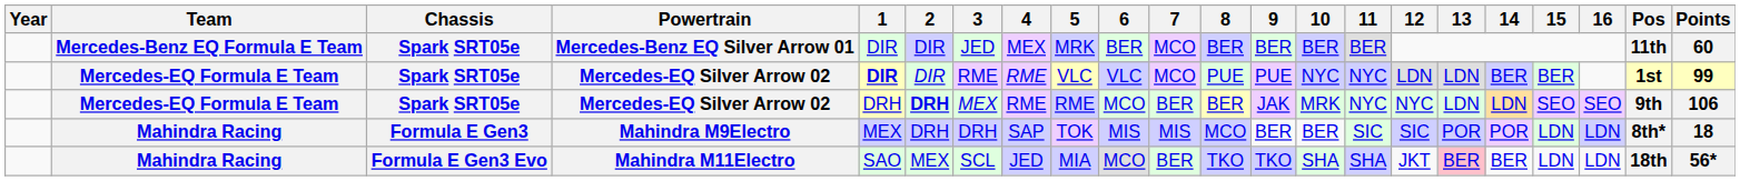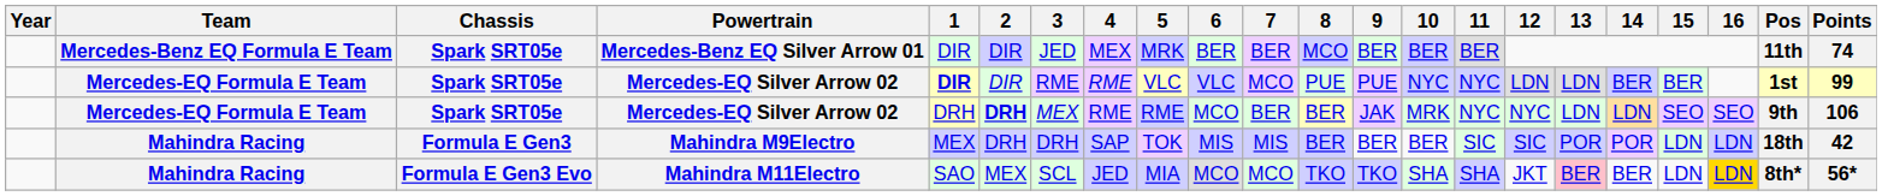 <table class="wikitable" style="text-align:center; font-size:85%">
 <tr>
 <th>Year</th>
 <th>Team</th>
 <th>Chassis</th>
 <th>Powertrain</th>
 <th>1</th>
 <th>2</th>
 <th>3</th>
 <th>4</th>
 <th>5</th>
 <th>6</th>
 <th>7</th>
 <th>8</th>
 <th>9</th>
 <th>10</th>
 <th>11</th>
 <th>12</th>
 <th>13</th>
 <th>14</th>
 <th>15</th>
 <th>16</th>
 <th>Pos</th>
 <th>Points</th>
 </tr>
 <tr>
 <td nowrap></td>
 <th nowrap><a href='#'>Mercedes-Benz EQ Formula E Team</a></th>
 <th nowrap><a href='#'>Spark</a> <a href='#'>SRT05e</a></th>
 <th nowrap><a href='#'>Mercedes-Benz EQ</a> Silver Arrow 01</th>
 <td style="background:#DFFFDF"><a href='#'>DIR</a><br></td>
 <td style="background:#CFCFFF"><a href='#'>DIR</a><br></td>
 <td style="background:#dfffdf;"><a href='#'>JED</a><br></td>
 <td style="background:#EFCFFF"><a href='#'>MEX</a><br></td>
 <td style="background:#CFCFFF"><a href='#'>MRK</a><br></td>
 <td style="background:#DFFFDF"><a href='#'>BER</a><br></td>
-<td style="background:#EFCFFF"><a href='#'>MCO</a><br></td>
-<td style="background:#CFCFFF"><a href='#'>BER</a><br></td>
+<td style="background:#EFCFFF"><a href='#'>BER</a><br></td>
+<td style="background:#cfcfff;"><a href='#'>MCO</a><br></td>
 <td style="background:#DFFFDF"><a href='#'>BER</a><br></td>
 <td style="background:#CFCFFF"><a href='#'>BER</a><br></td>
 <td style="background:#DFDFDF"><a href='#'>BER</a><br></td>
 <td colspan=5></td>
 <th>11th</th>
-<th>60</th>
+<th>74</th>
 </tr>
 <tr>
 <td nowrap></td>
 <th nowrap><a href='#'>Mercedes-EQ Formula E Team</a></th>
 <th nowrap><a href='#'>Spark</a> <a href='#'>SRT05e</a></th>
 <th nowrap><a href='#'>Mercedes-EQ</a> Silver Arrow 02</th>
 <td style="background:#FFFFBF"><strong><a href='#'>DIR</a></strong><br></td>
 <td style="background:#DFFFDF"><em><a href='#'>DIR</a></em><br></td>
 <td style="background:#EFCFFF"><a href='#'>RME</a><br></td>
 <td style="background:#EFCFFF"><em><a href='#'>RME</a></em><br></td>
 <td style="background:#FFFFBF"><a href='#'>VLC</a><br></td>
 <td style="background:#CFCFFF"><a href='#'>VLC</a><br></td>
 <td style="background:#EFCFFF"><a href='#'>MCO</a><br></td>
 <td style="background:#DFFFDF"><a href='#'>PUE</a><br></td>
 <td style="background:#EFCFFF"><a href='#'>PUE</a><br></td>
 <td style="background:#CFCFFF"><a href='#'>NYC</a><br></td>
 <td style="background:#CFCFFF"><a href='#'>NYC</a><br></td>
 <td style="background:#DFDFDF"><a href='#'>LDN</a><br></td>
 <td style="background:#DFDFDF"><a href='#'>LDN</a><br></td>
 <td style="background:#CFCFFF"><a href='#'>BER</a><br></td>
 <td style="background:#DFFFDF"><a href='#'>BER</a><br></td>
 <td></td>
 <th style="background:#FFFFBF">1st</th>
 <th style="background:#FFFFBF">99</th>
 </tr>
 <tr>
 <td nowrap></td>
 <th nowrap><a href='#'>Mercedes-EQ Formula E Team</a></th>
 <th nowrap><a href='#'>Spark</a> <a href='#'>SRT05e</a></th>
 <th nowrap><a href='#'>Mercedes-EQ</a> Silver Arrow 02</th>
 <td style="background:#FFFFBF"><a href='#'>DRH</a><br></td>
 <td style="background:#DFFFDF"><strong><a href='#'>DRH</a></strong><br></td>
 <td style="background:#DFFFDF"><em><a href='#'>MEX</a></em><br></td>
 <td style="background:#EFCFFF"><a href='#'>RME</a><br></td>
 <td style="background:#CFCFFF"><a href='#'>RME</a><br></td>
 <td style="background:#DFFFDF"><a href='#'>MCO</a><br></td>
 <td style="background:#DFFFDF"><a href='#'>BER</a><br></td>
 <td style="background:#FFFFBF"><a href='#'>BER</a><br></td>
 <td style="background:#EFCFFF"><a href='#'>JAK</a><br></td>
 <td style="background:#DFFFDF"><a href='#'>MRK</a><br></td>
 <td style="background:#DFFFDF"><a href='#'>NYC</a><br></td>
 <td style="background:#DFFFDF"><a href='#'>NYC</a><br></td>
 <td style="background:#DFFFDF"><a href='#'>LDN</a><br></td>
 <td style="background:#FFDF9F"><a href='#'>LDN</a><br></td>
 <td style="background:#EFCFFF"><a href='#'>SEO</a><br></td>
 <td style="background:#EFCFFF"><a href='#'>SEO</a><br></td>
 <th>9th</th>
 <th>106</th>
 </tr>
 <tr>
 <td nowrap></td>
 <th nowrap><a href='#'>Mahindra Racing</a></th>
 <th nowrap><a href='#'>Formula E Gen3</a></th>
 <th nowrap><a href='#'>Mahindra M9Electro</a></th>
 <td style="background:#cfcfff;"><a href='#'>MEX</a><br></td>
 <td style="background:#cfcfff;"><a href='#'>DRH</a><br></td>
 <td style="background:#cfcfff;"><a href='#'>DRH</a><br></td>
 <td style="background:#cfcfff;"><a href='#'>SAP</a><br></td>
 <td style="background:#efcfff;"><a href='#'>TOK</a><br></td>
 <td style="background:#cfcfff;"><a href='#'>MIS</a><br></td>
 <td style="background:#cfcfff;"><a href='#'>MIS</a><br></td>
-<td style="background:#cfcfff;"><a href='#'>MCO</a><br></td>
+<td style="background:#CFCFFF"><a href='#'>BER</a><br></td>
 <td><a href='#'>BER</a></td>
 <td><a href='#'>BER</a></td>
 <td style="background:#dfffdf;"><a href='#'>SIC</a><br></td>
 <td style="background:#cfcfff;"><a href='#'>SIC</a><br></td>
 <td style="background:#cfcfff;"><a href='#'>POR</a><br></td>
 <td style="background:#efcfff;"><a href='#'>POR</a><br></td>
 <td style="background:#dfffdf;"><a href='#'>LDN</a><br></td>
 <td style="background:#cfcfff;"><a href='#'>LDN</a><br></td>
-<th>8th*</th>
-<th>18</th>
+<th>18th</th>
+<th>42</th>
 </tr>
 <tr>
 <td nowrap></td>
 <th nowrap><a href='#'>Mahindra Racing</a></th>
 <th nowrap><a href='#'>Formula E Gen3 Evo</a></th>
 <th nowrap><a href='#'>Mahindra M11Electro</a></th>
 <td style="background:#DFFFDF;"><a href='#'>SAO</a><br></td>
 <td style="background:#dfffdf;"><a href='#'>MEX</a> <br></td>
 <td style="background:#DFFFDF"><a href='#'>SCL</a><br></td>
 <td style="background:#cfcfff;"><a href='#'>JED</a><br></td>
 <td style="background:#cfcfff;"><a href='#'>MIA</a><br></td>
 <td style="background:#DFDFDF;"><a href='#'>MCO</a><br></td>
-<td style="background:#DFFFDF"><a href='#'>BER</a><br></td>
+<td style="background:#DFFFDF;"><a href='#'>MCO</a><br></td>
 <td style="background:#cfcfff;"><a href='#'>TKO</a><br> </td>
 <td style="background:#cfcfff;"><a href='#'>TKO</a><br> </td>
 <td style="background:#DFFFDF;"><a href='#'>SHA</a><br></td>
 <td style="background:#CFCFFF;"><a href='#'>SHA</a><br></td>
 <td><a href='#'>JKT</a></td>
 <td style="background: pink;"><a href='#'>BER</a></td>
 <td><a href='#'>BER</a></td>
 <td><a href='#'>LDN</a></td>
-<td><a href='#'>LDN</a></td>
-<th>18th</th>
+<td style="background: gold;"><a href='#'>LDN</a></td>
+<th>8th*</th>
 <th>56*</th>
 </tr>
 </table>
